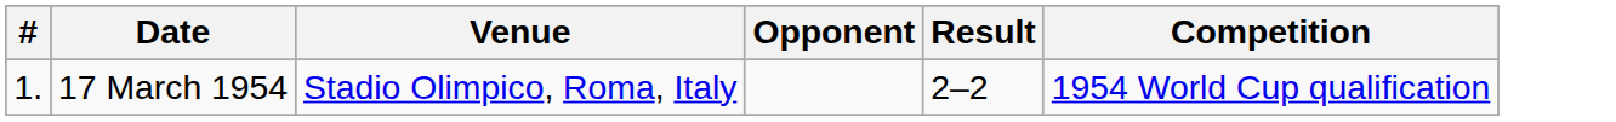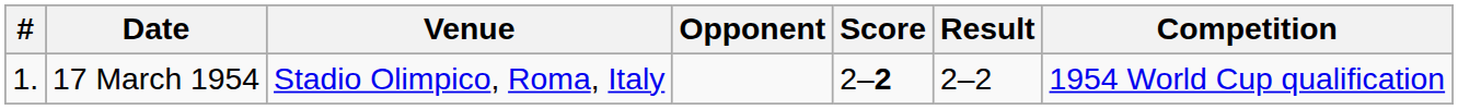 <table class="wikitable" style="font-size:100%">
 <tr>
 <th>#</th>
 <th>Date</th>
 <th>Venue</th>
 <th>Opponent</th>
+<th>Score</th>
 <th>Result</th>
 <th>Competition</th>
 </tr>
 <tr>
 <td>1.</td>
 <td>17 March 1954</td>
 <td><a href='#'>Stadio Olimpico</a>, <a href='#'>Roma</a>, <a href='#'>Italy</a></td>
 <td></td>
+<td>2–<strong>2</strong></td>
 <td>2–2</td>
 <td><a href='#'>1954 World Cup qualification</a></td>
 </tr>
 </table>
